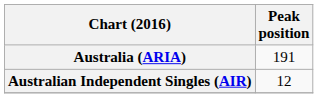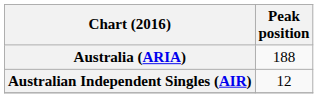 <table class="wikitable plainrowheaders sortable" style="text-align:center;">
 <tr>
 <th scope="col">Chart (2016)</th>
 <th scope="col">Peak<br>position</th>
 </tr>
 <tr>
 <th scope="row">Australia (<a href='#'>ARIA</a>)</th>
-<td>191</td>
+<td>188</td>
 </tr>
 <tr>
 <th scope="row">Australian Independent Singles (<a href='#'>AIR</a>)</th>
 <td>12</td>
 </tr>
 <tr>
 </tr>
 </table>
